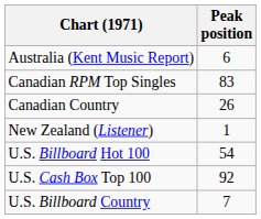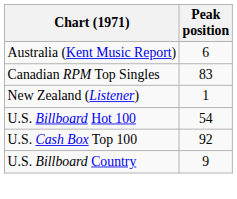 <table class="wikitable sortable">
 <tr>
 <th align="left">Chart (1971)</th>
 <th align="left">Peak<br>position</th>
 </tr>
 <tr>
 <td>Australia (<a href='#'>Kent Music Report</a>)</td>
 <td style="text-align:center;">6</td>
 </tr>
 <tr>
 <td align="left">Canadian <em>RPM</em> Top Singles </td>
 <td style="text-align:center;">83</td>
-</tr>
-<tr>
-<td>Canadian Country</td>
-<td style="text-align:center;">26</td>
 </tr>
 <tr>
 <td>New Zealand (<em><a href='#'>Listener</a></em>)</td>
 <td style="text-align:center;">1</td>
 </tr>
 <tr>
 <td>U.S. <em><a href='#'>Billboard</a></em> <a href='#'>Hot 100</a></td>
 <td style="text-align:center;">54</td>
 </tr>
 <tr>
 <td>U.S. <em><a href='#'>Cash Box</a></em> Top 100</td>
 <td style="text-align:center;">92</td>
 </tr>
 <tr>
 <td>U.S. <em>Billboard</em> <a href='#'>Country</a></td>
-<td style="text-align:center;">7</td>
+<td style="text-align:center;">9</td>
 </tr>
 </table>
